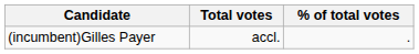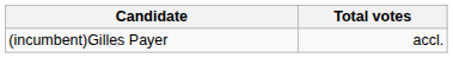 <table class="wikitable" width="475">
 <tr>
 <th align="left">Candidate</th>
 <th align="right">Total votes</th>
-<th align="right">% of total votes</th>
 </tr>
 <tr>
 <td align="left">(incumbent)Gilles Payer</td>
 <td align="right">accl.</td>
-<td align="right">.</td>
 </tr>
 </table>
